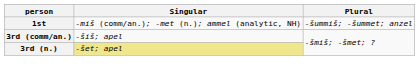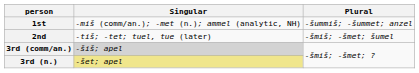 <table class="wikitable sortable">
 <tr>
 <th>person</th>
 <th>Singular</th>
 <th>Plural</th>
 </tr>
 <tr>
 <th>1st</th>
 <td><em>-miš</em> (comm/an.)<em>; -met</em> (n.)<em>; ammel</em> (analytic, NH)</td>
 <td><em>-šummiš; -šummet; anzel</em></td>
 </tr>
 <tr>
+<th>2nd</th>
+<td><em>-tiš; -tet; tuel, tue</em> (later)</td>
+<td><em>-šmiš; -šmet; šumel</em></td>
+</tr>
+<tr>
 <th>3rd (comm/an.)</th>
-<td><em>-šiš; apel</em></td>
+<td style="background: lightgrey;"><em>-šiš; apel</em></td>
 <td rowspan="2"><em>-šmiš; -šmet; ?</em></td>
 </tr>
 <tr>
 <th>3rd (n.)</th>
 <td style="background: khaki;"><em>-šet; apel</em></td>
 </tr>
 </table>
